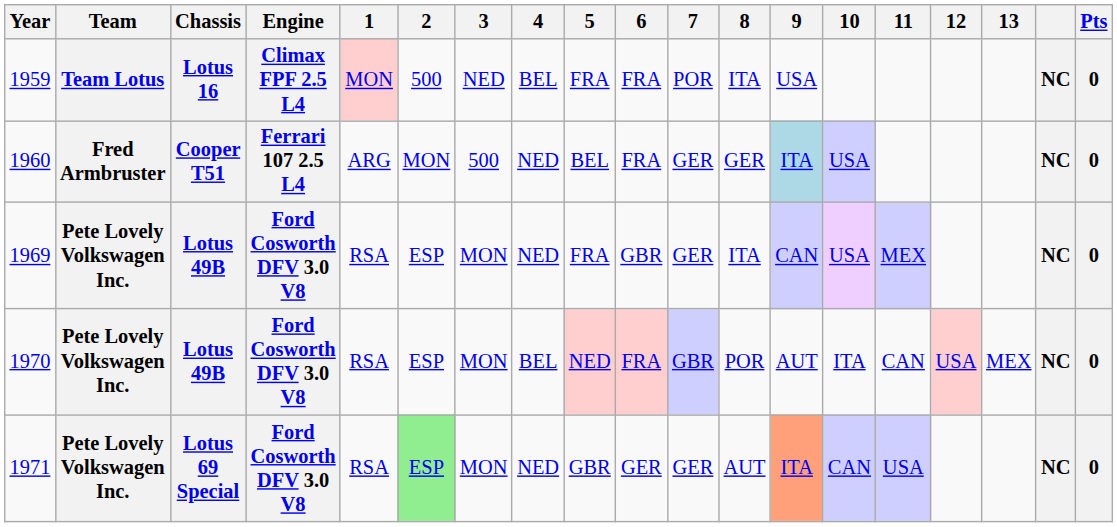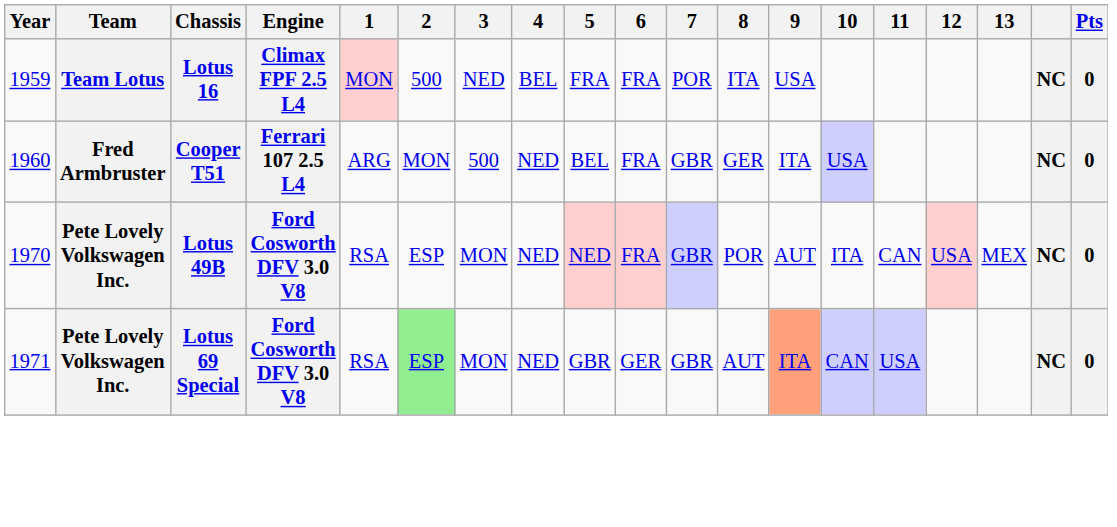 <table class="wikitable" style="text-align:center; font-size:90%">
 <tr>
 <th>Year</th>
 <th>Team</th>
 <th>Chassis</th>
 <th>Engine</th>
 <th>1</th>
 <th>2</th>
 <th>3</th>
 <th>4</th>
 <th>5</th>
 <th>6</th>
 <th>7</th>
 <th>8</th>
 <th>9</th>
 <th>10</th>
 <th>11</th>
 <th>12</th>
 <th>13</th>
 <th></th>
 <th><a href='#'>Pts</a></th>
 </tr>
 <tr>
 <td><a href='#'>1959</a></td>
 <th><a href='#'>Team Lotus</a></th>
 <th><a href='#'>Lotus</a> <a href='#'>16</a></th>
 <th><a href='#'>Climax FPF 2.5 L4</a></th>
 <td style="background:#FFCFCF;"><a href='#'>MON</a><br></td>
 <td><a href='#'>500</a></td>
 <td><a href='#'>NED</a></td>
 <td><a href='#'>BEL</a></td>
 <td><a href='#'>FRA</a></td>
 <td><a href='#'>FRA</a></td>
 <td><a href='#'>POR</a></td>
 <td><a href='#'>ITA</a></td>
 <td><a href='#'>USA</a></td>
 <td></td>
 <td></td>
 <td></td>
 <td></td>
 <th>NC</th>
 <th>0</th>
 </tr>
 <tr>
 <td><a href='#'>1960</a></td>
 <th>Fred Armbruster</th>
 <th><a href='#'>Cooper</a> <a href='#'>T51</a></th>
 <th><a href='#'>Ferrari</a> 107 2.5 <a href='#'>L4</a></th>
 <td><a href='#'>ARG</a></td>
 <td><a href='#'>MON</a></td>
 <td><a href='#'>500</a></td>
 <td><a href='#'>NED</a></td>
 <td><a href='#'>BEL</a></td>
 <td><a href='#'>FRA</a></td>
-<td><a href='#'>GER</a></td>
-<td><a href='#'>GER</a></td>
-<td style="background: lightblue;"><a href='#'>ITA</a></td>
-<td style="background:#CFCFFF;"><a href='#'>USA</a><br></td>
-<td></td>
-<td></td>
-<td></td>
-<th>NC</th>
-<th>0</th>
-</tr>
-<tr>
-<td><a href='#'>1969</a></td>
-<th>Pete Lovely Volkswagen Inc.</th>
-<th><a href='#'>Lotus</a> <a href='#'>49B</a></th>
-<th><a href='#'>Ford Cosworth DFV</a> 3.0 <a href='#'>V8</a></th>
-<td><a href='#'>RSA</a></td>
-<td><a href='#'>ESP</a></td>
-<td><a href='#'>MON</a></td>
-<td><a href='#'>NED</a></td>
-<td><a href='#'>FRA</a></td>
 <td><a href='#'>GBR</a></td>
 <td><a href='#'>GER</a></td>
 <td><a href='#'>ITA</a></td>
-<td style="background:#CFCFFF;"><a href='#'>CAN</a><br></td>
-<td style="background:#EFCFFF;"><a href='#'>USA</a><br></td>
-<td style="background:#CFCFFF;"><a href='#'>MEX</a><br></td>
+<td style="background:#CFCFFF;"><a href='#'>USA</a><br></td>
+<td></td>
 <td></td>
 <td></td>
 <th>NC</th>
 <th>0</th>
 </tr>
 <tr>
 <td><a href='#'>1970</a></td>
 <th>Pete Lovely Volkswagen Inc.</th>
 <th><a href='#'>Lotus</a> <a href='#'>49B</a></th>
 <th><a href='#'>Ford Cosworth DFV</a> 3.0 <a href='#'>V8</a></th>
 <td><a href='#'>RSA</a></td>
 <td><a href='#'>ESP</a></td>
 <td><a href='#'>MON</a></td>
-<td><a href='#'>BEL</a></td>
+<td><a href='#'>NED</a></td>
 <td style="background:#FFCFCF;"><a href='#'>NED</a><br></td>
 <td style="background:#FFCFCF;"><a href='#'>FRA</a><br></td>
 <td style="background:#CFCFFF;"><a href='#'>GBR</a><br></td>
 <td><a href='#'>POR</a></td>
 <td><a href='#'>AUT</a></td>
 <td><a href='#'>ITA</a></td>
 <td><a href='#'>CAN</a></td>
 <td style="background:#FFCFCF;"><a href='#'>USA</a><br></td>
 <td><a href='#'>MEX</a></td>
 <th>NC</th>
 <th>0</th>
 </tr>
 <tr>
 <td><a href='#'>1971</a></td>
 <th>Pete Lovely Volkswagen Inc.</th>
 <th><a href='#'>Lotus</a> <a href='#'>69 Special</a></th>
 <th><a href='#'>Ford Cosworth DFV</a> 3.0 <a href='#'>V8</a></th>
 <td><a href='#'>RSA</a></td>
 <td style="background: lightgreen;"><a href='#'>ESP</a></td>
 <td><a href='#'>MON</a></td>
 <td><a href='#'>NED</a></td>
 <td><a href='#'>GBR</a></td>
 <td><a href='#'>GER</a></td>
-<td><a href='#'>GER</a></td>
+<td><a href='#'>GBR</a></td>
 <td><a href='#'>AUT</a></td>
 <td style="background: lightsalmon;"><a href='#'>ITA</a></td>
 <td style="background:#CFCFFF;"><a href='#'>CAN</a><br></td>
 <td style="background:#CFCFFF;"><a href='#'>USA</a><br></td>
 <td></td>
 <td></td>
 <th>NC</th>
 <th>0</th>
 </tr>
 </table>
